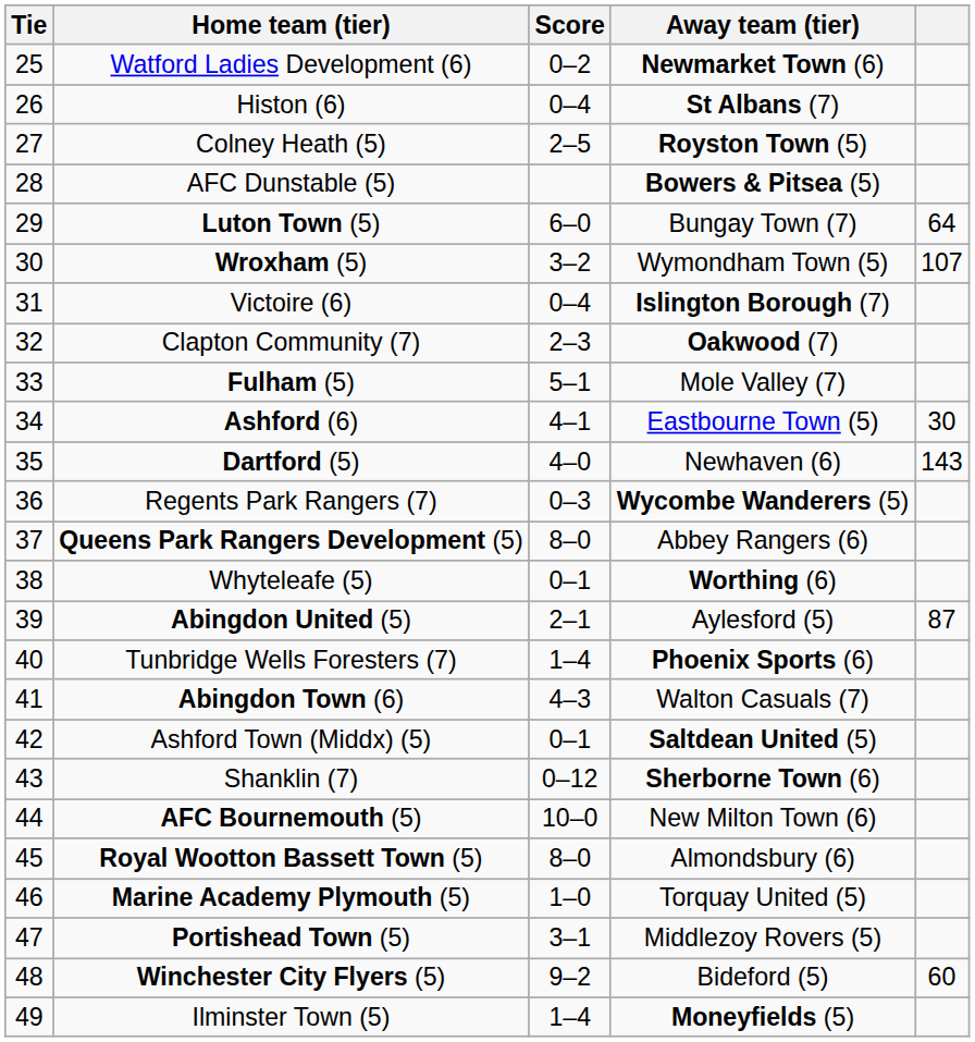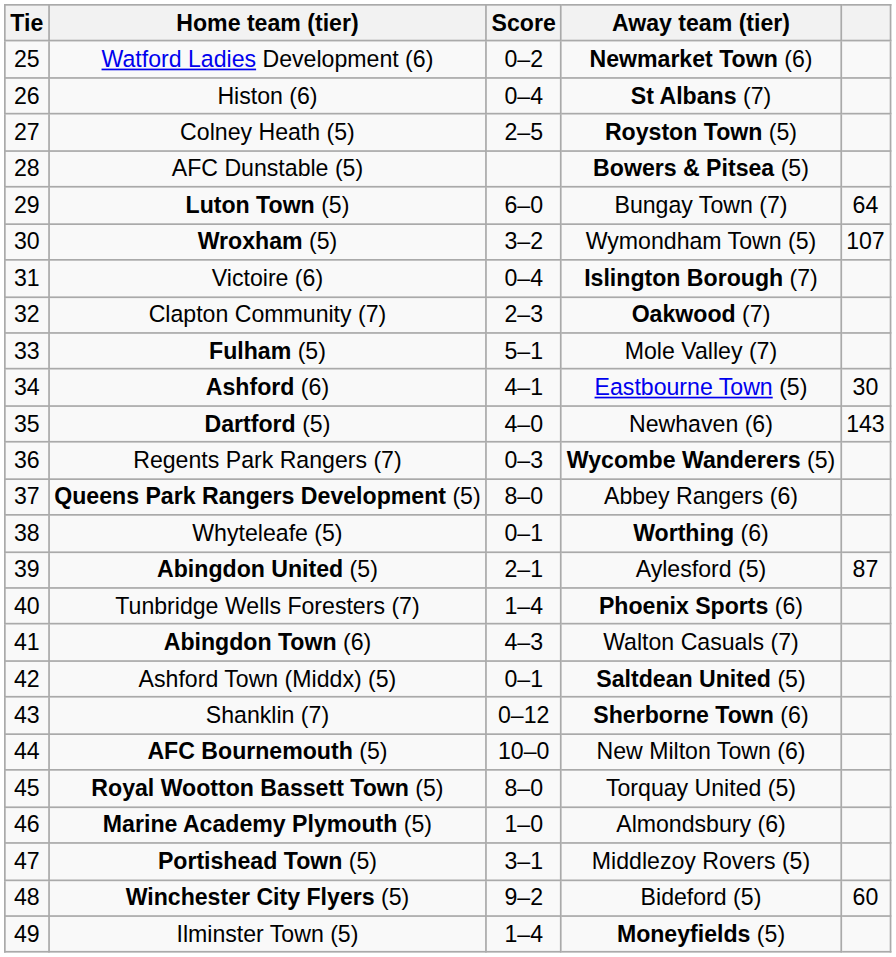 <table class="wikitable" style="text-align:center; font-size:85%">
 <tr>
 <th>Tie</th>
 <th>Home team (tier)</th>
 <th>Score</th>
 <th>Away team (tier)</th>
 <th></th>
 </tr>
 <tr>
 <td>25</td>
 <td><a href='#'>Watford Ladies</a> Development (6)</td>
 <td>0–2</td>
 <td><strong>Newmarket Town</strong> (6)</td>
 <td></td>
 </tr>
 <tr>
 <td>26</td>
 <td>Histon (6)</td>
 <td>0–4</td>
 <td><strong>St Albans</strong> (7)</td>
 <td></td>
 </tr>
 <tr>
 <td>27</td>
 <td>Colney Heath (5)</td>
 <td>2–5</td>
 <td><strong>Royston Town</strong> (5)</td>
 <td></td>
 </tr>
 <tr>
 <td>28</td>
 <td>AFC Dunstable (5)</td>
 <td></td>
 <td><strong>Bowers & Pitsea</strong> (5)</td>
 <td></td>
 </tr>
 <tr>
 <td>29</td>
 <td><strong>Luton Town</strong> (5)</td>
 <td>6–0</td>
 <td>Bungay Town (7)</td>
 <td>64</td>
 </tr>
 <tr>
 <td>30</td>
 <td><strong>Wroxham</strong> (5)</td>
 <td>3–2</td>
 <td>Wymondham Town (5)</td>
 <td>107</td>
 </tr>
 <tr>
 <td>31</td>
 <td>Victoire (6)</td>
 <td>0–4</td>
 <td><strong>Islington Borough</strong> (7)</td>
 <td></td>
 </tr>
 <tr>
 <td>32</td>
 <td>Clapton Community (7)</td>
 <td>2–3</td>
 <td><strong>Oakwood</strong> (7)</td>
 <td></td>
 </tr>
 <tr>
 <td>33</td>
 <td><strong>Fulham</strong> (5)</td>
 <td>5–1</td>
 <td>Mole Valley (7)</td>
 <td></td>
 </tr>
 <tr>
 <td>34</td>
 <td><strong>Ashford</strong> (6)</td>
 <td>4–1</td>
 <td><a href='#'>Eastbourne Town</a> (5)</td>
 <td>30</td>
 </tr>
 <tr>
 <td>35</td>
 <td><strong>Dartford</strong> (5)</td>
 <td>4–0</td>
 <td>Newhaven (6)</td>
 <td>143</td>
 </tr>
 <tr>
 <td>36</td>
 <td>Regents Park Rangers (7)</td>
 <td>0–3</td>
 <td><strong>Wycombe Wanderers</strong> (5)</td>
 <td></td>
 </tr>
 <tr>
 <td>37</td>
 <td><strong>Queens Park Rangers Development</strong> (5)</td>
 <td>8–0</td>
 <td>Abbey Rangers (6)</td>
 <td></td>
 </tr>
 <tr>
 <td>38</td>
 <td>Whyteleafe (5)</td>
 <td>0–1</td>
 <td><strong>Worthing</strong> (6)</td>
 <td></td>
 </tr>
 <tr>
 <td>39</td>
 <td><strong>Abingdon United</strong> (5)</td>
 <td>2–1</td>
 <td>Aylesford (5)</td>
 <td>87</td>
 </tr>
 <tr>
 <td>40</td>
 <td>Tunbridge Wells Foresters (7)</td>
 <td>1–4</td>
 <td><strong>Phoenix Sports</strong> (6)</td>
 <td></td>
 </tr>
 <tr>
 <td>41</td>
 <td><strong>Abingdon Town</strong> (6)</td>
 <td>4–3</td>
 <td>Walton Casuals (7)</td>
 <td></td>
 </tr>
 <tr>
 <td>42</td>
 <td>Ashford Town (Middx) (5)</td>
 <td>0–1</td>
 <td><strong>Saltdean United</strong> (5)</td>
 <td></td>
 </tr>
 <tr>
 <td>43</td>
 <td>Shanklin (7)</td>
 <td>0–12</td>
 <td><strong>Sherborne Town</strong> (6)</td>
 <td></td>
 </tr>
 <tr>
 <td>44</td>
 <td><strong>AFC Bournemouth</strong> (5)</td>
 <td>10–0</td>
 <td>New Milton Town (6)</td>
 <td></td>
 </tr>
 <tr>
 <td>45</td>
 <td><strong>Royal Wootton Bassett Town</strong> (5)</td>
 <td>8–0</td>
-<td>Almondsbury (6)</td>
+<td>Torquay United (5)</td>
 <td></td>
 </tr>
 <tr>
 <td>46</td>
 <td><strong>Marine Academy Plymouth</strong> (5)</td>
 <td>1–0</td>
-<td>Torquay United (5)</td>
+<td>Almondsbury (6)</td>
 <td></td>
 </tr>
 <tr>
 <td>47</td>
 <td><strong>Portishead Town</strong> (5)</td>
 <td>3–1 </td>
 <td>Middlezoy Rovers (5)</td>
 <td></td>
 </tr>
 <tr>
 <td>48</td>
 <td><strong>Winchester City Flyers</strong> (5)</td>
 <td>9–2</td>
 <td>Bideford (5)</td>
 <td>60</td>
 </tr>
 <tr>
 <td>49</td>
 <td>Ilminster Town (5)</td>
 <td>1–4</td>
 <td><strong>Moneyfields</strong> (5)</td>
 <td></td>
 </tr>
 </table>
